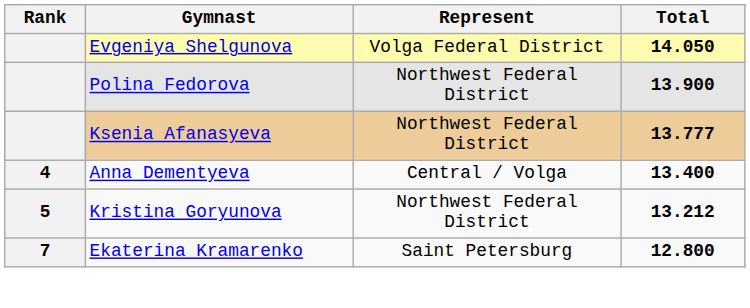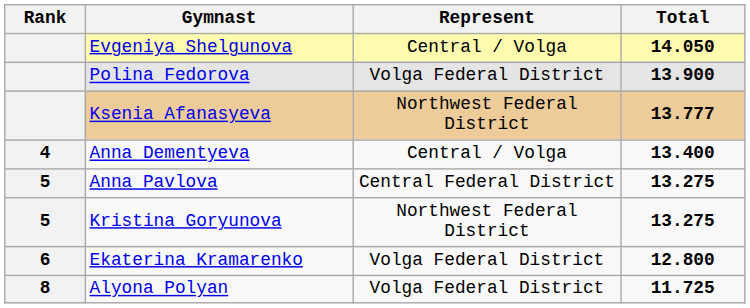 <table class="wikitable sortable" style="text-align:center; font-size:95%">
 <tr>
 <th scope="col" style="width:50px;">Rank</th>
 <th scope="col" style="width:180px;">Gymnast</th>
 <th scope="col" style="width:180px;">Represent</th>
 <th scope="col" style="width:80px;">Total</th>
 </tr>
 <tr style="background:#fffcaf;">
 <th scope=row style="text-align:center"></th>
 <td style="text-align:left;"><a href='#'>Evgeniya Shelgunova</a></td>
-<td>Volga Federal District</td>
+<td>Central / Volga</td>
 <td><strong>14.050</strong></td>
 </tr>
 <tr style="background:#e5e5e5;">
 <th scope=row style="text-align:center"></th>
 <td style="text-align:left;"><a href='#'>Polina Fedorova</a></td>
-<td>Northwest Federal District</td>
+<td>Volga Federal District</td>
 <td><strong>13.900</strong></td>
 </tr>
 <tr style="background:#ec9;">
 <th scope=row style="text-align:center"></th>
 <td style="text-align:left;"><a href='#'>Ksenia Afanasyeva</a></td>
 <td>Northwest Federal District</td>
 <td><strong>13.777</strong></td>
 </tr>
 <tr>
 <th scope=row style="text-align:center">4</th>
 <td style="text-align:left;"><a href='#'>Anna Dementyeva</a></td>
 <td>Central / Volga</td>
 <td><strong>13.400</strong></td>
 </tr>
 <tr>
 <th scope=row style="text-align:center">5</th>
+<td style="text-align:left;"><a href='#'>Anna Pavlova</a></td>
+<td>Central Federal District</td>
+<td><strong>13.275</strong></td>
+</tr>
+<tr>
+<th scope=row style="text-align:center">5</th>
 <td style="text-align:left;"><a href='#'>Kristina Goryunova</a></td>
 <td>Northwest Federal District</td>
-<td><strong>13.212</strong></td>
+<td><strong>13.275</strong></td>
 </tr>
 <tr>
-<th scope=row style="text-align:center">7</th>
+<th scope=row style="text-align:center">6</th>
 <td style="text-align:left;"><a href='#'>Ekaterina Kramarenko</a></td>
-<td>Saint Petersburg</td>
+<td>Volga Federal District</td>
 <td><strong>12.800</strong></td>
 </tr>
+<tr>
+<th scope=row style="text-align:center">8</th>
+<td style="text-align:left;"><a href='#'>Alyona Polyan</a></td>
+<td>Volga Federal District</td>
+<td><strong>11.725</strong></td>
+</tr>
 </table>
